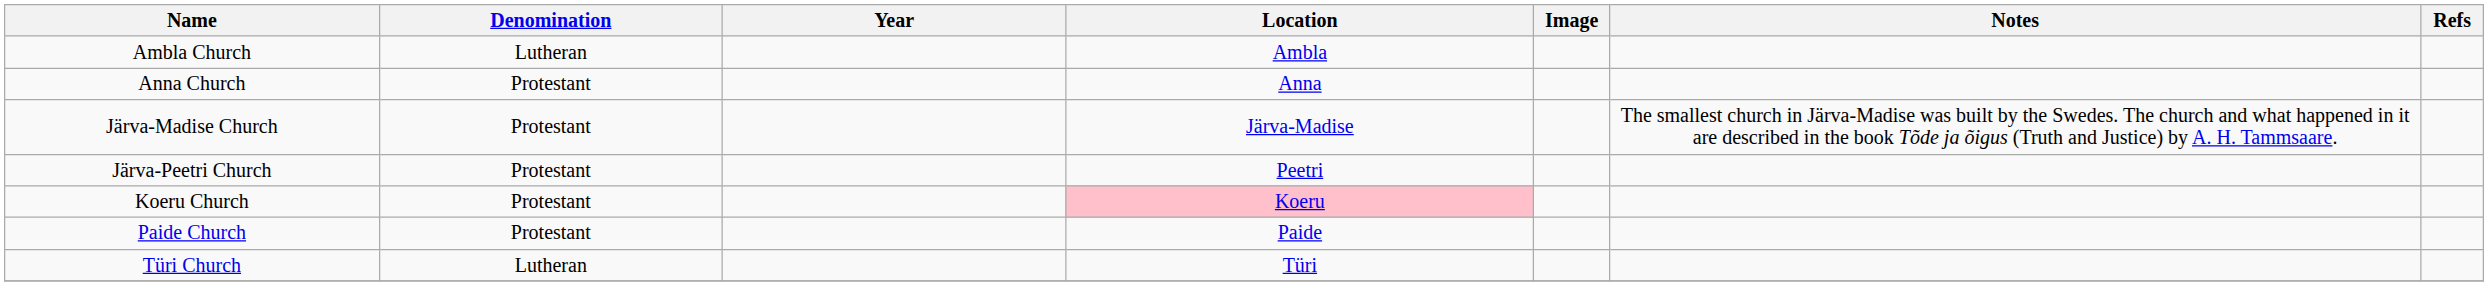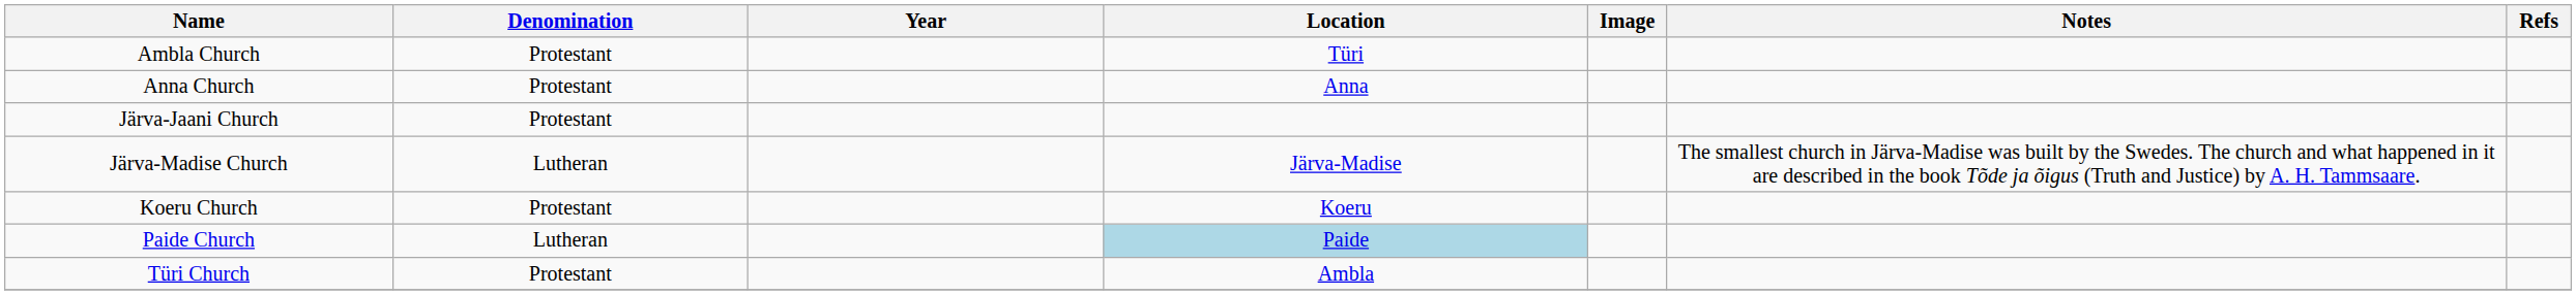 <table class="wikitable sortable" style="width:100%; text-align: center">
 <tr>
 <th width = 12%>Name</th>
 <th width = 11%><a href='#'>Denomination</a></th>
 <th width = 11%>Year</th>
 <th width = 15%>Location</th>
 <th width =  2% class="unsortable">Image</th>
 <th width = 26% class="unsortable">Notes</th>
 <th width =  2% class="unsortable">Refs</th>
 </tr>
 <tr>
 <td>Ambla Church</td>
-<td>Lutheran</td>
+<td>Protestant</td>
 <td></td>
-<td><a href='#'>Ambla</a><br></td>
+<td><a href='#'>Türi</a><br></td>
 <td></td>
 <td></td>
 <td></td>
 </tr>
 <tr>
 <td>Anna Church</td>
 <td>Protestant</td>
 <td></td>
 <td><a href='#'>Anna</a><br></td>
 <td></td>
 <td></td>
 <td></td>
 </tr>
 <tr>
+<td>Järva-Jaani Church</td>
+<td>Protestant</td>
+<td></td>
+<td></td>
+<td></td>
+<td></td>
+<td></td>
+</tr>
+<tr>
 <td>Järva-Madise Church</td>
-<td>Protestant</td>
+<td>Lutheran</td>
 <td></td>
 <td><a href='#'>Järva-Madise</a><br></td>
 <td></td>
 <td>The smallest church in Järva-Madise was built by the Swedes. The church and what happened in it are described in the book <em>Tõde ja õigus</em> (Truth and Justice) by <a href='#'>A. H. Tammsaare</a>.</td>
 <td></td>
 </tr>
 <tr>
-<td>Järva-Peetri Church</td>
-<td>Protestant</td>
-<td></td>
-<td><a href='#'>Peetri</a><br></td>
-<td></td>
-<td></td>
-<td></td>
-</tr>
-<tr>
 <td>Koeru Church</td>
 <td>Protestant</td>
 <td></td>
-<td style="background: pink;"><a href='#'>Koeru</a><br></td>
+<td><a href='#'>Koeru</a><br></td>
 <td></td>
 <td></td>
 <td></td>
 </tr>
 <tr>
 <td><a href='#'>Paide Church</a></td>
-<td>Protestant</td>
+<td>Lutheran</td>
 <td></td>
-<td><a href='#'>Paide</a><br></td>
+<td style="background: lightblue;"><a href='#'>Paide</a><br></td>
 <td></td>
 <td></td>
 <td></td>
 </tr>
 <tr>
 <td><a href='#'>Türi Church</a></td>
-<td>Lutheran</td>
+<td>Protestant</td>
 <td></td>
-<td><a href='#'>Türi</a><br></td>
+<td><a href='#'>Ambla</a><br></td>
 <td></td>
 <td></td>
 <td></td>
 </tr>
 <tr>
 </tr>
 </table>
